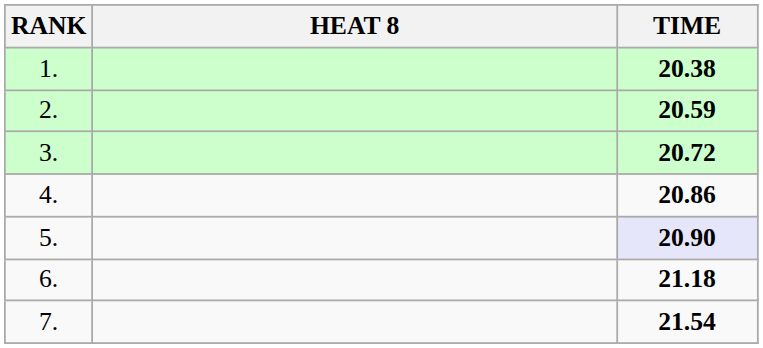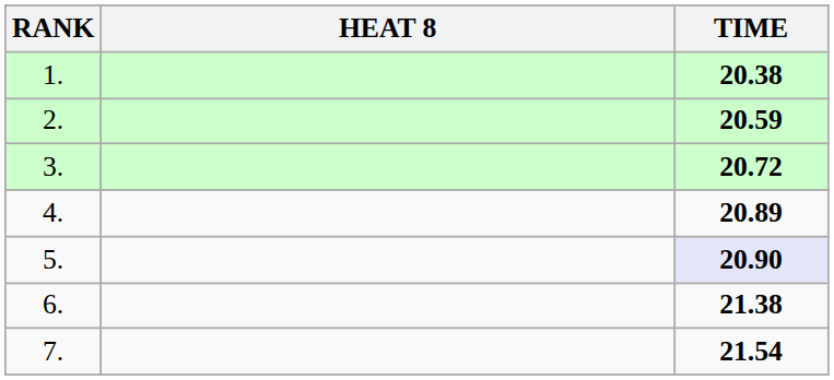 <table class="wikitable" style="border-collapse: collapse; font-size: 90%;">
 <tr>
 <th>RANK</th>
 <th style="width: 20em">HEAT 8</th>
 <th style="width: 5em">TIME</th>
 </tr>
 <tr style="background:#ccffcc;">
 <td align="center">1.</td>
 <td></td>
 <td align="center"><strong>20.38</strong></td>
 </tr>
 <tr style="background:#ccffcc;">
 <td align="center">2.</td>
 <td></td>
 <td align="center"><strong>20.59</strong></td>
 </tr>
 <tr style="background:#ccffcc;">
 <td align="center">3.</td>
 <td></td>
 <td align="center"><strong>20.72</strong></td>
 </tr>
 <tr>
 <td align="center">4.</td>
 <td></td>
-<td align="center"><strong>20.86</strong></td>
+<td align="center"><strong>20.89</strong></td>
 </tr>
 <tr>
 <td align="center">5.</td>
 <td></td>
 <td align="center" style="background: lavender;"><strong>20.90</strong></td>
 </tr>
 <tr>
 <td align="center">6.</td>
 <td></td>
-<td align="center"><strong>21.18</strong></td>
+<td align="center"><strong>21.38</strong></td>
 </tr>
 <tr>
 <td align="center">7.</td>
 <td></td>
 <td align="center"><strong>21.54</strong></td>
 </tr>
 </table>
